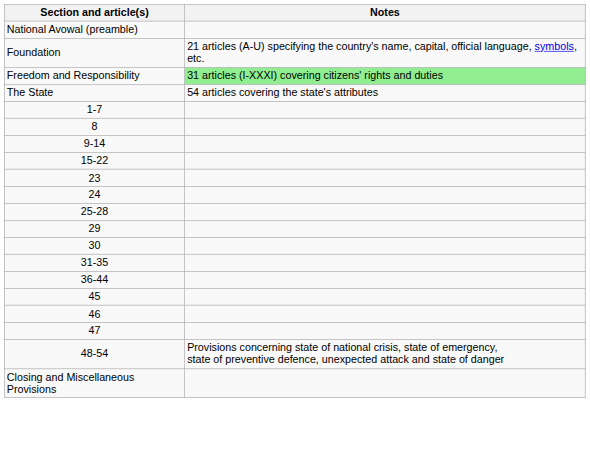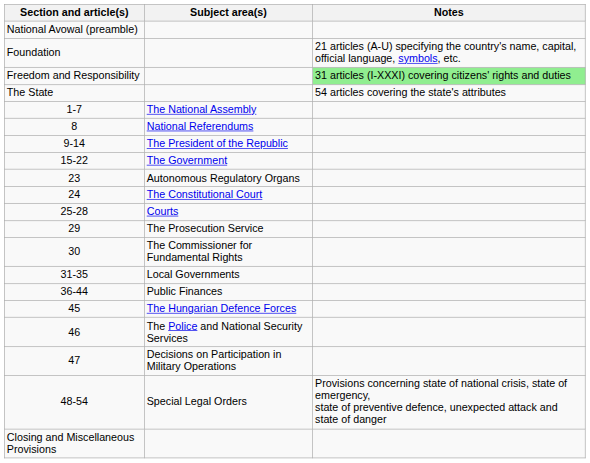 <table class="wikitable" style="text-align:left;">
 <tr>
 <th scope="col">Section and article(s)</th>
+<th scope="col">Subject area(s)</th>
 <th scope="col">Notes</th>
 </tr>
 <tr>
 <td>National Avowal (preamble)</td>
 <td></td>
+<td></td>
 </tr>
 <tr>
 <td>Foundation</td>
+<td></td>
 <td>21 articles (A-U) specifying the country's name, capital, official language, <a href='#'>symbols</a>, etc.</td>
 </tr>
 <tr>
 <td>Freedom and Responsibility</td>
+<td></td>
 <td style="background: lightgreen;">31 articles (I-XXXI) covering citizens' rights and duties</td>
 </tr>
 <tr>
 <td>The State</td>
+<td></td>
 <td>54 articles covering the state's attributes</td>
 </tr>
 <tr>
 <td align=center>1-7</td>
+<td><a href='#'>The National Assembly</a></td>
 <td></td>
 </tr>
 <tr>
 <td align=center>8</td>
+<td><a href='#'>National Referendums</a></td>
 <td></td>
 </tr>
 <tr>
 <td align=center>9-14</td>
+<td><a href='#'>The President of the Republic</a></td>
 <td></td>
 </tr>
 <tr>
 <td align=center>15-22</td>
+<td><a href='#'>The Government</a></td>
 <td></td>
 </tr>
 <tr>
 <td align=center>23</td>
+<td>Autonomous Regulatory Organs</td>
 <td></td>
 </tr>
 <tr>
 <td align=center>24</td>
+<td><a href='#'>The Constitutional Court</a></td>
 <td></td>
 </tr>
 <tr>
 <td align=center>25-28</td>
+<td><a href='#'>Courts</a></td>
 <td></td>
 </tr>
 <tr>
 <td align=center>29</td>
+<td>The Prosecution Service</td>
 <td></td>
 </tr>
 <tr>
 <td align=center>30</td>
+<td>The Commissioner for Fundamental Rights</td>
 <td></td>
 </tr>
 <tr>
 <td align=center>31-35</td>
+<td>Local Governments</td>
 <td></td>
 </tr>
 <tr>
 <td align=center>36-44</td>
+<td>Public Finances</td>
 <td></td>
 </tr>
 <tr>
 <td align=center>45</td>
+<td><a href='#'>The Hungarian Defence Forces</a></td>
 <td></td>
 </tr>
 <tr>
 <td align=center>46</td>
+<td>The <a href='#'>Police</a> and National Security Services</td>
 <td></td>
 </tr>
 <tr>
 <td align=center>47</td>
+<td>Decisions on Participation in Military Operations</td>
 <td></td>
 </tr>
 <tr>
 <td align=center>48-54</td>
+<td>Special Legal Orders</td>
 <td>Provisions concerning state of national crisis, state of emergency,<br>state of preventive defence, unexpected attack and state of danger</td>
 </tr>
 <tr>
 <td>Closing and Miscellaneous Provisions</td>
 <td></td>
+<td></td>
 </tr>
 </table>
